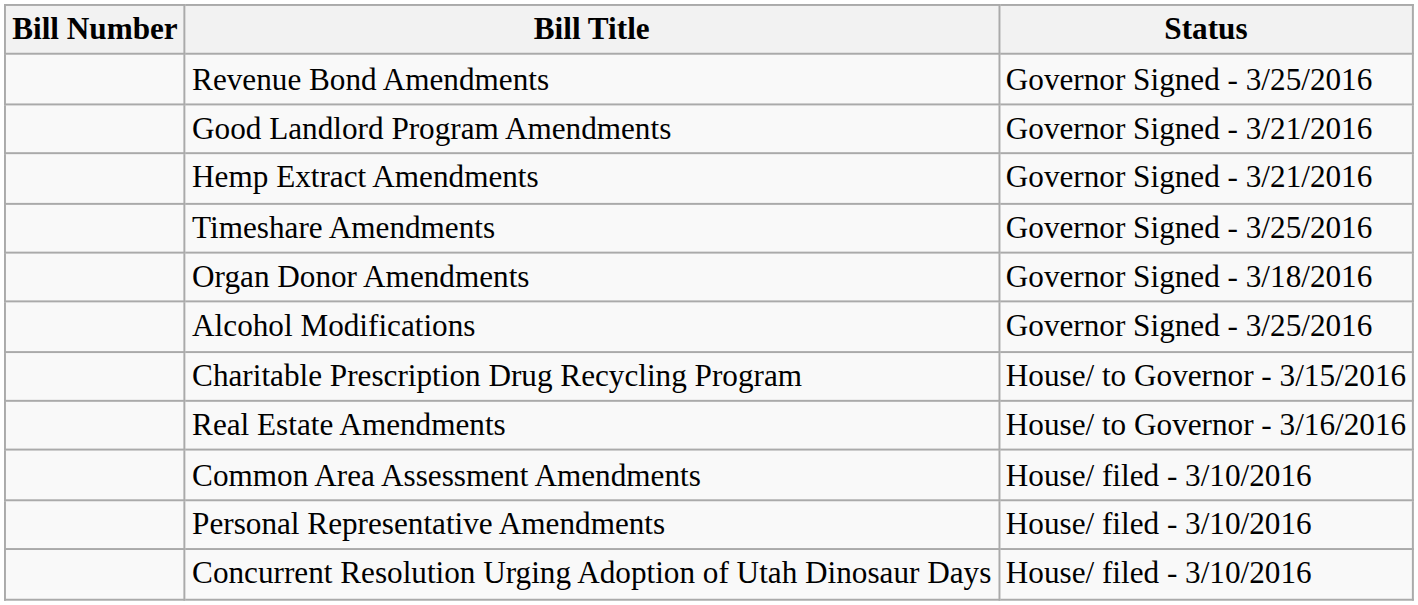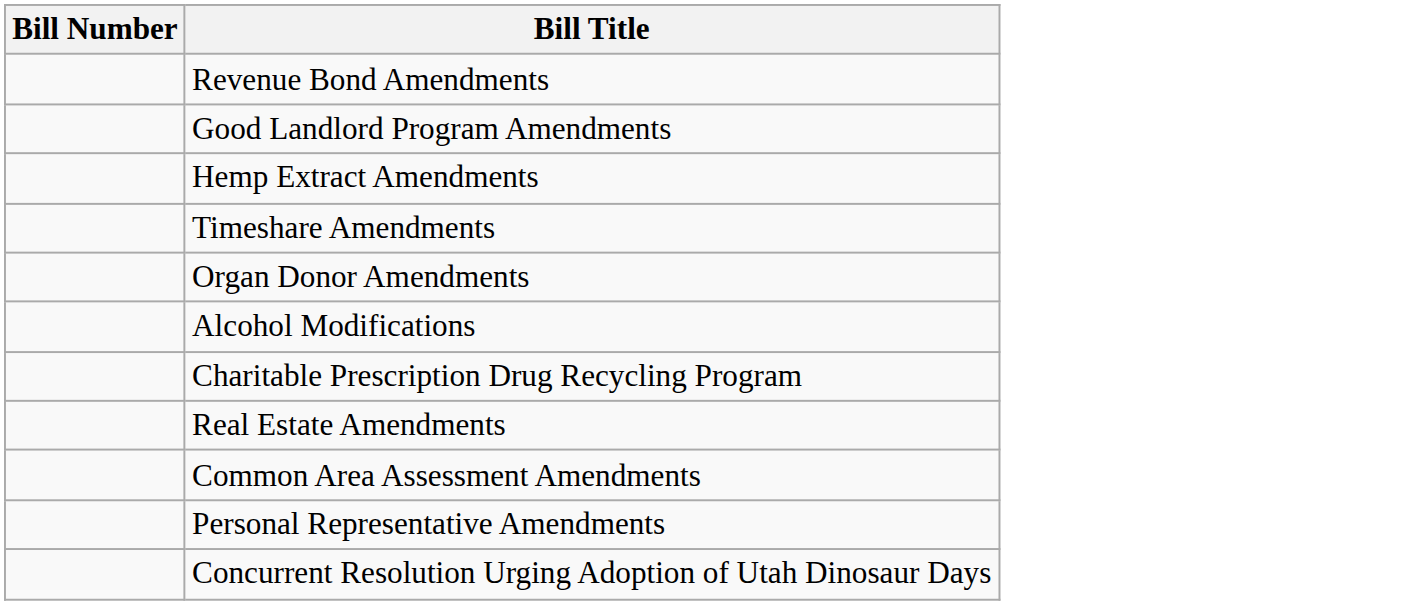 <table class="wikitable">
 <tr>
 <th>Bill Number</th>
 <th>Bill Title</th>
-<th>Status</th>
 </tr>
 <tr>
 <td></td>
 <td>Revenue Bond Amendments</td>
-<td>Governor Signed - 3/25/2016</td>
 </tr>
 <tr>
 <td></td>
 <td>Good Landlord Program Amendments</td>
-<td>Governor Signed - 3/21/2016</td>
 </tr>
 <tr>
 <td></td>
 <td>Hemp Extract Amendments</td>
-<td>Governor Signed - 3/21/2016</td>
 </tr>
 <tr>
 <td></td>
 <td>Timeshare Amendments</td>
-<td>Governor Signed - 3/25/2016</td>
 </tr>
 <tr>
 <td></td>
 <td>Organ Donor Amendments</td>
-<td>Governor Signed - 3/18/2016</td>
 </tr>
 <tr>
 <td></td>
 <td>Alcohol Modifications</td>
-<td>Governor Signed - 3/25/2016</td>
 </tr>
 <tr>
 <td></td>
 <td>Charitable Prescription Drug Recycling Program</td>
-<td>House/ to Governor - 3/15/2016</td>
 </tr>
 <tr>
 <td></td>
 <td>Real Estate Amendments</td>
-<td>House/ to Governor - 3/16/2016</td>
 </tr>
 <tr>
 <td></td>
 <td>Common Area Assessment Amendments</td>
-<td>House/ filed - 3/10/2016</td>
 </tr>
 <tr>
 <td></td>
 <td>Personal Representative Amendments</td>
-<td>House/ filed - 3/10/2016</td>
 </tr>
 <tr>
 <td></td>
 <td>Concurrent Resolution Urging Adoption of Utah Dinosaur Days</td>
-<td>House/ filed - 3/10/2016</td>
 </tr>
 </table>
